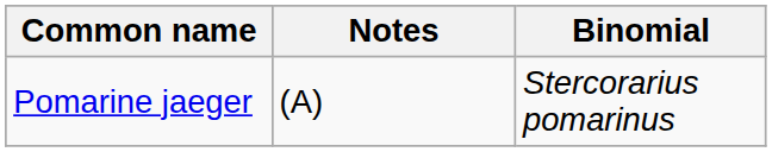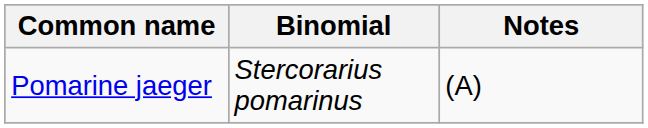 <table width=60% class="wikitable">
 <tr>
 <th width=35%>Common name</th>
+<th width=33%>Binomial</th>
 <th width=32%>Notes</th>
-<th width=33%>Binomial</th>
 </tr>
 <tr>
 <td><a href='#'>Pomarine jaeger</a></td>
+<td><em>Stercorarius pomarinus</em></td>
 <td>(A)</td>
-<td><em>Stercorarius pomarinus</em></td>
 </tr>
 </table>
